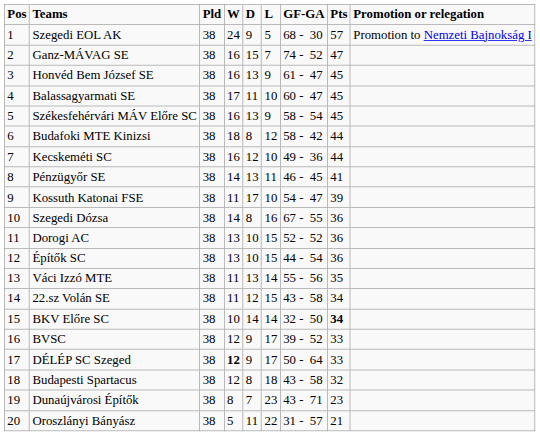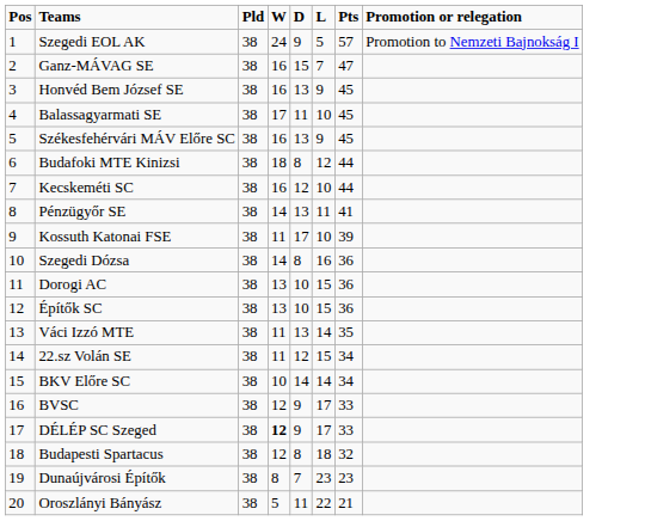 <table class="wikitable">
 <tr>
 <td><strong>Pos</strong></td>
 <td><strong>Teams</strong></td>
 <td><strong>Pld</strong></td>
 <td><strong>W</strong></td>
 <td><strong>D</strong></td>
 <td><strong>L</strong></td>
-<td><strong>GF-GA</strong></td>
 <td><strong>Pts</strong></td>
 <td><strong>Promotion or relegation</strong></td>
 </tr>
 <tr>
 <td>1</td>
 <td>Szegedi EOL AK</td>
 <td>38</td>
 <td>24</td>
 <td>9</td>
 <td>5</td>
-<td>68 -  30</td>
 <td>57</td>
 <td>Promotion to <a href='#'>Nemzeti Bajnokság I</a></td>
 </tr>
 <tr>
 <td>2</td>
 <td>Ganz-MÁVAG SE</td>
 <td>38</td>
 <td>16</td>
 <td>15</td>
 <td>7</td>
-<td>74 -  52</td>
 <td>47</td>
 <td></td>
 </tr>
 <tr>
 <td>3</td>
 <td>Honvéd Bem József SE</td>
 <td>38</td>
 <td>16</td>
 <td>13</td>
 <td>9</td>
-<td>61 -  47</td>
 <td>45</td>
 <td></td>
 </tr>
 <tr>
 <td>4</td>
 <td>Balassagyarmati SE</td>
 <td>38</td>
 <td>17</td>
 <td>11</td>
 <td>10</td>
-<td>60 -  47</td>
 <td>45</td>
 <td></td>
 </tr>
 <tr>
 <td>5</td>
 <td>Székesfehérvári MÁV Előre SC</td>
 <td>38</td>
 <td>16</td>
 <td>13</td>
 <td>9</td>
-<td>58 -  54</td>
 <td>45</td>
 <td></td>
 </tr>
 <tr>
 <td>6</td>
 <td>Budafoki MTE Kinizsi</td>
 <td>38</td>
 <td>18</td>
 <td>8</td>
 <td>12</td>
-<td>58 -  42</td>
 <td>44</td>
 <td></td>
 </tr>
 <tr>
 <td>7</td>
 <td>Kecskeméti SC</td>
 <td>38</td>
 <td>16</td>
 <td>12</td>
 <td>10</td>
-<td>49 -  36</td>
 <td>44</td>
 <td></td>
 </tr>
 <tr>
 <td>8</td>
 <td>Pénzügyőr SE</td>
 <td>38</td>
 <td>14</td>
 <td>13</td>
 <td>11</td>
-<td>46 -  45</td>
 <td>41</td>
 <td></td>
 </tr>
 <tr>
 <td>9</td>
 <td>Kossuth Katonai FSE</td>
 <td>38</td>
 <td>11</td>
 <td>17</td>
 <td>10</td>
-<td>54 -  47</td>
 <td>39</td>
 <td></td>
 </tr>
 <tr>
 <td>10</td>
 <td>Szegedi Dózsa</td>
 <td>38</td>
 <td>14</td>
 <td>8</td>
 <td>16</td>
-<td>67 -  55</td>
 <td>36</td>
 <td></td>
 </tr>
 <tr>
 <td>11</td>
 <td>Dorogi AC</td>
 <td>38</td>
 <td>13</td>
 <td>10</td>
 <td>15</td>
-<td>52 -  52</td>
 <td>36</td>
 <td></td>
 </tr>
 <tr>
 <td>12</td>
 <td>Építők SC</td>
 <td>38</td>
 <td>13</td>
 <td>10</td>
 <td>15</td>
-<td>44 -  54</td>
 <td>36</td>
 <td></td>
 </tr>
 <tr>
 <td>13</td>
 <td>Váci Izzó MTE</td>
 <td>38</td>
 <td>11</td>
 <td>13</td>
 <td>14</td>
-<td>55 -  56</td>
 <td>35</td>
 <td></td>
 </tr>
 <tr>
 <td>14</td>
 <td>22.sz Volán SE</td>
 <td>38</td>
 <td>11</td>
 <td>12</td>
 <td>15</td>
-<td>43 -  58</td>
 <td>34</td>
 <td></td>
 </tr>
 <tr>
 <td>15</td>
 <td>BKV Előre SC</td>
 <td>38</td>
 <td>10</td>
 <td>14</td>
 <td>14</td>
-<td>32 -  50</td>
-<td><strong>34</strong></td>
+<td>34</td>
 <td></td>
 </tr>
 <tr>
 <td>16</td>
 <td>BVSC</td>
 <td>38</td>
 <td>12</td>
 <td>9</td>
 <td>17</td>
-<td>39 -  52</td>
 <td>33</td>
 <td></td>
 </tr>
 <tr>
 <td>17</td>
 <td>DÉLÉP SC Szeged</td>
 <td>38</td>
 <td><strong>12</strong></td>
 <td>9</td>
 <td>17</td>
-<td>50 -  64</td>
 <td>33</td>
 <td></td>
 </tr>
 <tr>
 <td>18</td>
 <td>Budapesti Spartacus</td>
 <td>38</td>
 <td>12</td>
 <td>8</td>
 <td>18</td>
-<td>43 -  58</td>
 <td>32</td>
 <td></td>
 </tr>
 <tr>
 <td>19</td>
 <td>Dunaújvárosi Építők</td>
 <td>38</td>
 <td>8</td>
 <td>7</td>
 <td>23</td>
-<td>43 -  71</td>
 <td>23</td>
 <td></td>
 </tr>
 <tr>
 <td>20</td>
 <td>Oroszlányi Bányász</td>
 <td>38</td>
 <td>5</td>
 <td>11</td>
 <td>22</td>
-<td>31 -  57</td>
 <td>21</td>
 <td></td>
 </tr>
 </table>
